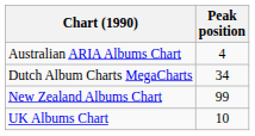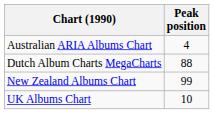 <table class="wikitable sortable">
 <tr>
 <th>Chart (1990)</th>
 <th>Peak<br>position</th>
 </tr>
 <tr>
 <td>Australian <a href='#'>ARIA Albums Chart</a></td>
 <td style="text-align:center;">4</td>
 </tr>
 <tr>
 <td>Dutch Album Charts <a href='#'>MegaCharts</a></td>
-<td style="text-align:center;">34</td>
+<td style="text-align:center;">88</td>
 </tr>
 <tr>
 <td><a href='#'>New Zealand Albums Chart</a></td>
 <td style="text-align:center;">99</td>
 </tr>
 <tr>
 <td><a href='#'>UK Albums Chart</a></td>
 <td style="text-align:center;">10</td>
 </tr>
 </table>
